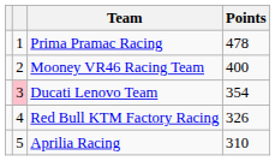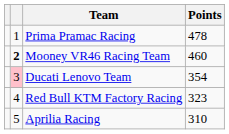 <table class="wikitable" style="font-size: 95%;">
 <tr>
 <th></th>
 <th></th>
 <th>Team</th>
 <th>Points</th>
 </tr>
 <tr>
 <td></td>
 <td align=center>1</td>
 <td> <a href='#'>Prima Pramac Racing</a></td>
 <td align=left>478</td>
 </tr>
 <tr>
 <td></td>
-<td align=center>2</td>
+<td align=center><strong>2</strong></td>
 <td> <a href='#'>Mooney VR46 Racing Team</a></td>
-<td align=left>400</td>
+<td align=left>460</td>
 </tr>
 <tr>
 <td></td>
 <td align=center style="background: pink;">3</td>
 <td> <a href='#'>Ducati Lenovo Team</a></td>
 <td align=left>354</td>
 </tr>
 <tr>
 <td></td>
 <td align=center>4</td>
 <td> <a href='#'>Red Bull KTM Factory Racing</a></td>
-<td align=left>326</td>
+<td align=left>323</td>
 </tr>
 <tr>
 <td></td>
 <td align=center>5</td>
 <td> <a href='#'>Aprilia Racing</a></td>
 <td align=left>310</td>
 </tr>
 </table>
